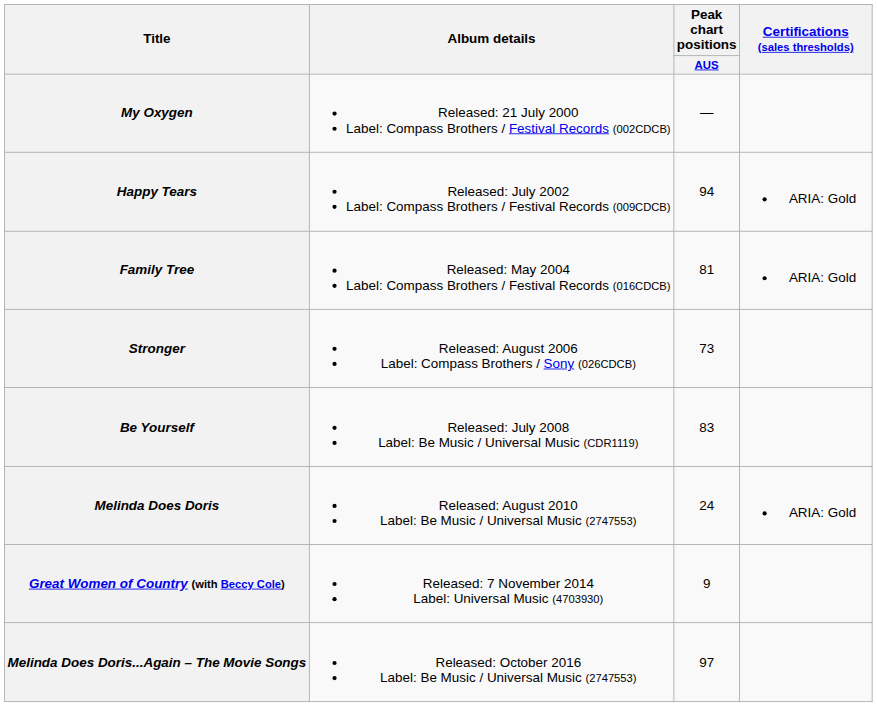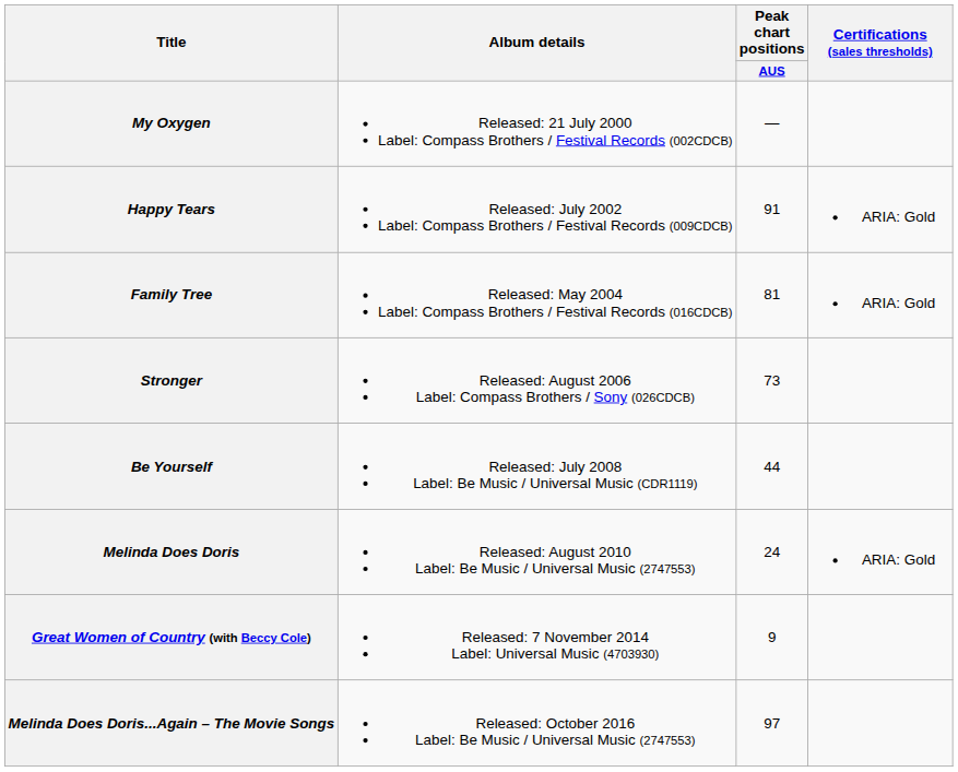 <table class="wikitable plainrowheaders" style="text-align:center;">
 <tr>
 <th rowspan="2">Title</th>
 <th rowspan="2">Album details</th>
 <th colspan="1">Peak chart positions</th>
 <th rowspan="2" width="150"><a href='#'>Certifications</a><br><small><a href='#'>(sales thresholds)</a></small></th>
 </tr>
 <tr>
 <th style="width:3em;font-size:85%"><a href='#'>AUS</a><br></th>
 </tr>
 <tr>
 <th scope="row"><em>My Oxygen</em></th>
 <td><br><ul><li>Released: 21 July 2000</li><li>Label: Compass Brothers / <a href='#'>Festival Records</a> <small>(002CDCB)</small></li></ul></td>
 <td>—</td>
 <td></td>
 </tr>
 <tr>
 <th scope="row"><em>Happy Tears</em></th>
 <td><br><ul><li>Released: July 2002</li><li>Label: Compass Brothers / Festival Records <small>(009CDCB)</small></li></ul></td>
-<td>94</td>
+<td>91</td>
 <td><br><ul><li>ARIA: Gold</li></ul></td>
 </tr>
 <tr>
 <th scope="row"><em>Family Tree</em></th>
 <td><br><ul><li>Released: May 2004</li><li>Label: Compass Brothers / Festival Records <small>(016CDCB)</small></li></ul></td>
 <td>81</td>
 <td><br><ul><li>ARIA: Gold</li></ul></td>
 </tr>
 <tr>
 <th scope="row"><em>Stronger</em></th>
 <td><br><ul><li>Released: August 2006</li><li>Label: Compass Brothers / <a href='#'>Sony</a> <small>(026CDCB)</small></li></ul></td>
 <td>73</td>
 <td></td>
 </tr>
 <tr>
 <th scope="row"><em>Be Yourself</em></th>
 <td><br><ul><li>Released: July 2008</li><li>Label: Be Music / Universal Music <small>(CDR1119)</small></li></ul></td>
-<td>83</td>
+<td>44</td>
 <td></td>
 </tr>
 <tr>
 <th scope="row"><em>Melinda Does Doris</em></th>
 <td><br><ul><li>Released: August 2010</li><li>Label: Be Music / Universal Music <small>(2747553)</small></li></ul></td>
 <td>24</td>
 <td><br><ul><li>ARIA: Gold</li></ul></td>
 </tr>
 <tr>
 <th scope="row"><em><a href='#'>Great Women of Country</a></em> <small>(with <a href='#'>Beccy Cole</a>)</small></th>
 <td><br><ul><li>Released: 7 November 2014</li><li>Label: Universal Music <small>(4703930)</small></li></ul></td>
 <td>9</td>
 <td></td>
 </tr>
 <tr>
 <th scope="row"><em>Melinda Does Doris...Again – The Movie Songs</em></th>
 <td><br><ul><li>Released: October 2016</li><li>Label: Be Music / Universal Music <small>(2747553)</small></li></ul></td>
 <td>97</td>
 <td></td>
 </tr>
 </table>
